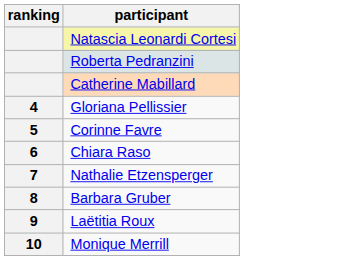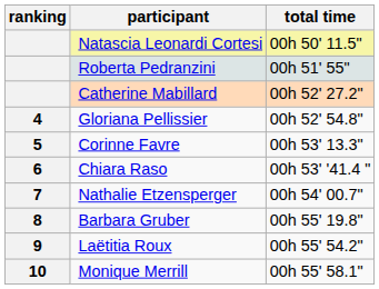 <table class="wikitable">
 <tr>
 <th>ranking</th>
 <th>participant</th>
+<th>total time</th>
 </tr>
 <tr>
 <th bgcolor="gold"></th>
 <td bgcolor="#F7F6A8"> <a href='#'>Natascia Leonardi Cortesi</a></td>
+<td bgcolor="#F7F6A8">00h 50' 11.5"</td>
 </tr>
 <tr>
 <th bgcolor="silver"></th>
 <td bgcolor="#DCE5E5"> <a href='#'>Roberta Pedranzini</a></td>
+<td bgcolor="#DCE5E5">00h 51' 55"</td>
 </tr>
 <tr>
 <th bgcolor="#cc9966"></th>
 <td bgcolor="#FFDAB9"> <a href='#'>Catherine Mabillard</a></td>
+<td bgcolor="#FFDAB9">00h 52' 27.2"</td>
 </tr>
 <tr>
 <th>4</th>
 <td> <a href='#'>Gloriana Pellissier</a></td>
+<td>00h 52' 54.8"</td>
 </tr>
 <tr>
 <th>5</th>
 <td> <a href='#'>Corinne Favre</a></td>
+<td>00h 53' 13.3"</td>
 </tr>
 <tr>
 <th>6</th>
 <td> <a href='#'>Chiara Raso</a></td>
+<td>00h 53' '41.4  	"</td>
 </tr>
 <tr>
 <th>7</th>
 <td> <a href='#'>Nathalie Etzensperger</a></td>
+<td>00h 54' 00.7"</td>
 </tr>
 <tr>
 <th>8</th>
 <td> <a href='#'>Barbara Gruber</a></td>
+<td>00h 55' 19.8"</td>
 </tr>
 <tr>
 <th>9</th>
 <td> <a href='#'>Laëtitia Roux</a></td>
+<td>00h 55' 54.2"</td>
 </tr>
 <tr>
 <th>10</th>
 <td> <a href='#'>Monique Merrill</a></td>
+<td>00h 55' 58.1"</td>
 </tr>
 </table>
